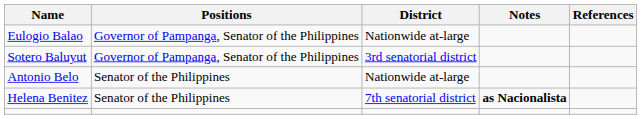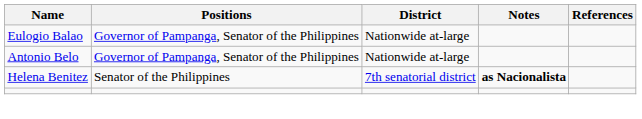 <table class="wikitable">
 <tr>
 <th>Name</th>
 <th>Positions</th>
 <th>District</th>
 <th>Notes</th>
 <th>References</th>
 </tr>
 <tr>
 <td><a href='#'>Eulogio Balao</a></td>
 <td><a href='#'>Governor of Pampanga</a>, Senator of the Philippines</td>
 <td>Nationwide at-large</td>
 <td></td>
 <td></td>
 </tr>
 <tr>
-<td><a href='#'>Sotero Baluyut</a></td>
+<td><a href='#'>Antonio Belo</a></td>
 <td><a href='#'>Governor of Pampanga</a>, Senator of the Philippines</td>
-<td><a href='#'>3rd senatorial district</a></td>
-<td></td>
-<td></td>
-</tr>
-<tr>
-<td><a href='#'>Antonio Belo</a></td>
-<td>Senator of the Philippines</td>
 <td>Nationwide at-large</td>
 <td></td>
 <td></td>
 </tr>
 <tr>
 <td><a href='#'>Helena Benitez</a></td>
 <td>Senator of the Philippines</td>
 <td><a href='#'>7th senatorial district</a></td>
 <td><strong>as Nacionalista</strong></td>
 <td></td>
 </tr>
 <tr>
 <td></td>
 <td></td>
 <td></td>
 <td></td>
 <td></td>
 </tr>
 </table>
